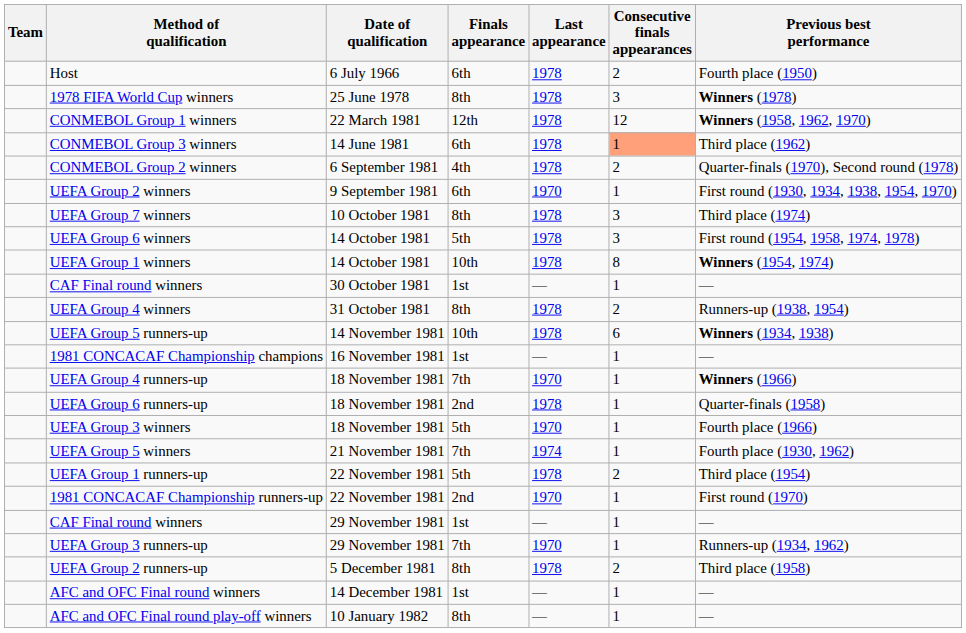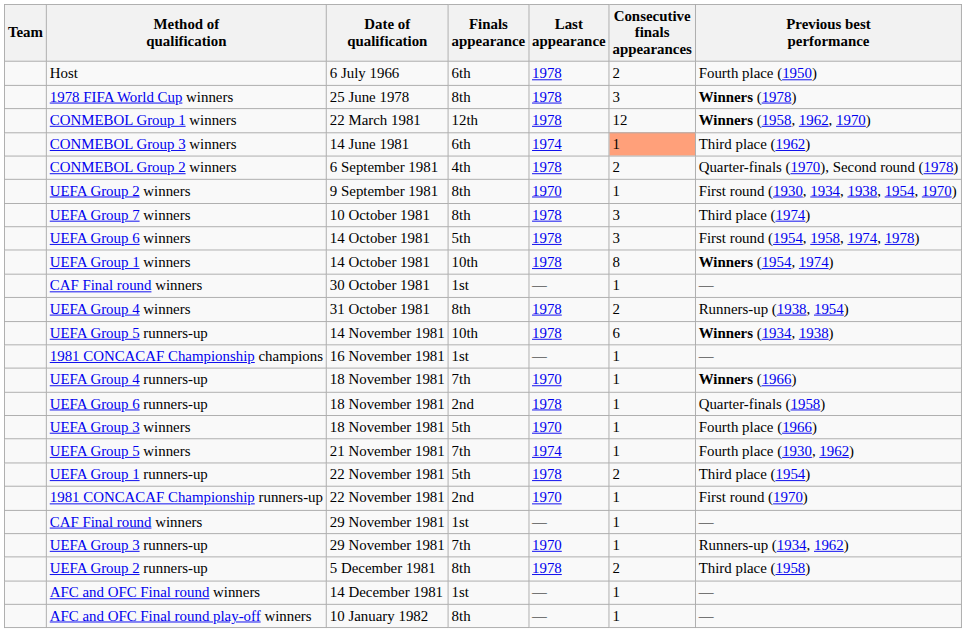 <table class="wikitable sortable" style="text-align: left;">
 <tr>
 <th>Team</th>
 <th>Method of<br>qualification</th>
 <th>Date of<br>qualification</th>
 <th>Finals<br>appearance</th>
 <th>Last<br>appearance</th>
 <th>Consecutive<br>finals<br>appearances</th>
 <th>Previous best<br>performance</th>
 </tr>
 <tr>
 <td></td>
 <td>Host</td>
 <td>6 July 1966</td>
 <td>6th</td>
 <td><a href='#'>1978</a></td>
 <td>2</td>
 <td>Fourth place (<a href='#'>1950</a>)</td>
 </tr>
 <tr>
 <td></td>
 <td><a href='#'>1978 FIFA World Cup</a> winners</td>
 <td>25 June 1978</td>
 <td>8th</td>
 <td><a href='#'>1978</a></td>
 <td>3</td>
 <td><strong>Winners</strong> (<a href='#'>1978</a>)</td>
 </tr>
 <tr>
 <td></td>
 <td><a href='#'>CONMEBOL Group 1</a> winners</td>
 <td>22 March 1981</td>
 <td>12th</td>
 <td><a href='#'>1978</a></td>
 <td>12</td>
 <td><strong>Winners</strong> (<a href='#'>1958</a>, <a href='#'>1962</a>, <a href='#'>1970</a>)</td>
 </tr>
 <tr>
 <td></td>
 <td><a href='#'>CONMEBOL Group 3</a> winners</td>
 <td>14 June 1981</td>
 <td>6th</td>
-<td><a href='#'>1978</a></td>
+<td><a href='#'>1974</a></td>
 <td style="background: lightsalmon;">1</td>
 <td>Third place (<a href='#'>1962</a>)</td>
 </tr>
 <tr>
 <td></td>
 <td><a href='#'>CONMEBOL Group 2</a> winners</td>
 <td>6 September 1981</td>
 <td>4th</td>
 <td><a href='#'>1978</a></td>
 <td>2</td>
 <td>Quarter-finals (<a href='#'>1970</a>), Second round (<a href='#'>1978</a>)</td>
 </tr>
 <tr>
 <td></td>
 <td><a href='#'>UEFA Group 2</a> winners</td>
 <td>9 September 1981</td>
-<td>6th</td>
+<td>8th</td>
 <td><a href='#'>1970</a></td>
 <td>1</td>
 <td>First round (<a href='#'>1930</a>, <a href='#'>1934</a>, <a href='#'>1938</a>, <a href='#'>1954</a>, <a href='#'>1970</a>)</td>
 </tr>
 <tr>
 <td></td>
 <td><a href='#'>UEFA Group 7</a> winners</td>
 <td>10 October 1981</td>
 <td>8th</td>
 <td><a href='#'>1978</a></td>
 <td>3</td>
 <td>Third place (<a href='#'>1974</a>)</td>
 </tr>
 <tr>
 <td></td>
 <td><a href='#'>UEFA Group 6</a> winners</td>
 <td>14 October 1981</td>
 <td>5th</td>
 <td><a href='#'>1978</a></td>
 <td>3</td>
 <td>First round (<a href='#'>1954</a>, <a href='#'>1958</a>, <a href='#'>1974</a>, <a href='#'>1978</a>)</td>
 </tr>
 <tr>
 <td></td>
 <td><a href='#'>UEFA Group 1</a> winners</td>
 <td>14 October 1981</td>
 <td>10th</td>
 <td><a href='#'>1978</a></td>
 <td>8</td>
 <td><strong>Winners</strong> (<a href='#'>1954</a>, <a href='#'>1974</a>)</td>
 </tr>
 <tr>
 <td></td>
 <td><a href='#'>CAF Final round</a> winners</td>
 <td>30 October 1981</td>
 <td>1st</td>
 <td>—</td>
 <td>1</td>
 <td>—</td>
 </tr>
 <tr>
 <td></td>
 <td><a href='#'>UEFA Group 4</a> winners</td>
 <td>31 October 1981</td>
 <td>8th</td>
 <td><a href='#'>1978</a></td>
 <td>2</td>
 <td>Runners-up (<a href='#'>1938</a>, <a href='#'>1954</a>)</td>
 </tr>
 <tr>
 <td></td>
 <td><a href='#'>UEFA Group 5</a> runners-up</td>
 <td>14 November 1981</td>
 <td>10th</td>
 <td><a href='#'>1978</a></td>
 <td>6</td>
 <td><strong>Winners</strong> (<a href='#'>1934</a>, <a href='#'>1938</a>)</td>
 </tr>
 <tr>
 <td></td>
 <td><a href='#'>1981 CONCACAF Championship</a> champions</td>
 <td>16 November 1981</td>
 <td>1st</td>
 <td>—</td>
 <td>1</td>
 <td>—</td>
 </tr>
 <tr>
 <td></td>
 <td><a href='#'>UEFA Group 4</a> runners-up</td>
 <td>18 November 1981</td>
 <td>7th</td>
 <td><a href='#'>1970</a></td>
 <td>1</td>
 <td><strong>Winners</strong> (<a href='#'>1966</a>)</td>
 </tr>
 <tr>
 <td></td>
 <td><a href='#'>UEFA Group 6</a> runners-up</td>
 <td>18 November 1981</td>
 <td>2nd</td>
 <td><a href='#'>1978</a></td>
 <td>1</td>
 <td>Quarter-finals (<a href='#'>1958</a>)</td>
 </tr>
 <tr>
 <td></td>
 <td><a href='#'>UEFA Group 3</a> winners</td>
 <td>18 November 1981</td>
 <td>5th</td>
 <td><a href='#'>1970</a></td>
 <td>1</td>
 <td>Fourth place (<a href='#'>1966</a>)</td>
 </tr>
 <tr>
 <td></td>
 <td><a href='#'>UEFA Group 5</a> winners</td>
 <td>21 November 1981</td>
 <td>7th</td>
 <td><a href='#'>1974</a></td>
 <td>1</td>
 <td>Fourth place (<a href='#'>1930</a>, <a href='#'>1962</a>)</td>
 </tr>
 <tr>
 <td></td>
 <td><a href='#'>UEFA Group 1</a> runners-up</td>
 <td>22 November 1981</td>
 <td>5th</td>
 <td><a href='#'>1978</a></td>
 <td>2</td>
 <td>Third place (<a href='#'>1954</a>)</td>
 </tr>
 <tr>
 <td></td>
 <td><a href='#'>1981 CONCACAF Championship</a> runners-up</td>
 <td>22 November 1981</td>
 <td>2nd</td>
 <td><a href='#'>1970</a></td>
 <td>1</td>
 <td>First round (<a href='#'>1970</a>)</td>
 </tr>
 <tr>
 <td></td>
 <td><a href='#'>CAF Final round</a> winners</td>
 <td>29 November 1981</td>
 <td>1st</td>
 <td>—</td>
 <td>1</td>
 <td>—</td>
 </tr>
 <tr>
 <td></td>
 <td><a href='#'>UEFA Group 3</a> runners-up</td>
 <td>29 November 1981</td>
 <td>7th</td>
 <td><a href='#'>1970</a></td>
 <td>1</td>
 <td>Runners-up (<a href='#'>1934</a>, <a href='#'>1962</a>)</td>
 </tr>
 <tr>
 <td></td>
 <td><a href='#'>UEFA Group 2</a> runners-up</td>
 <td>5 December 1981</td>
 <td>8th</td>
 <td><a href='#'>1978</a></td>
 <td>2</td>
 <td>Third place (<a href='#'>1958</a>)</td>
 </tr>
 <tr>
 <td></td>
 <td><a href='#'>AFC and OFC Final round</a> winners</td>
 <td>14 December 1981</td>
 <td>1st</td>
 <td>—</td>
 <td>1</td>
 <td>—</td>
 </tr>
 <tr>
 <td></td>
 <td><a href='#'>AFC and OFC Final round play-off</a> winners</td>
 <td>10 January 1982</td>
 <td>8th</td>
 <td>—</td>
 <td>1</td>
 <td>—</td>
 </tr>
 </table>
